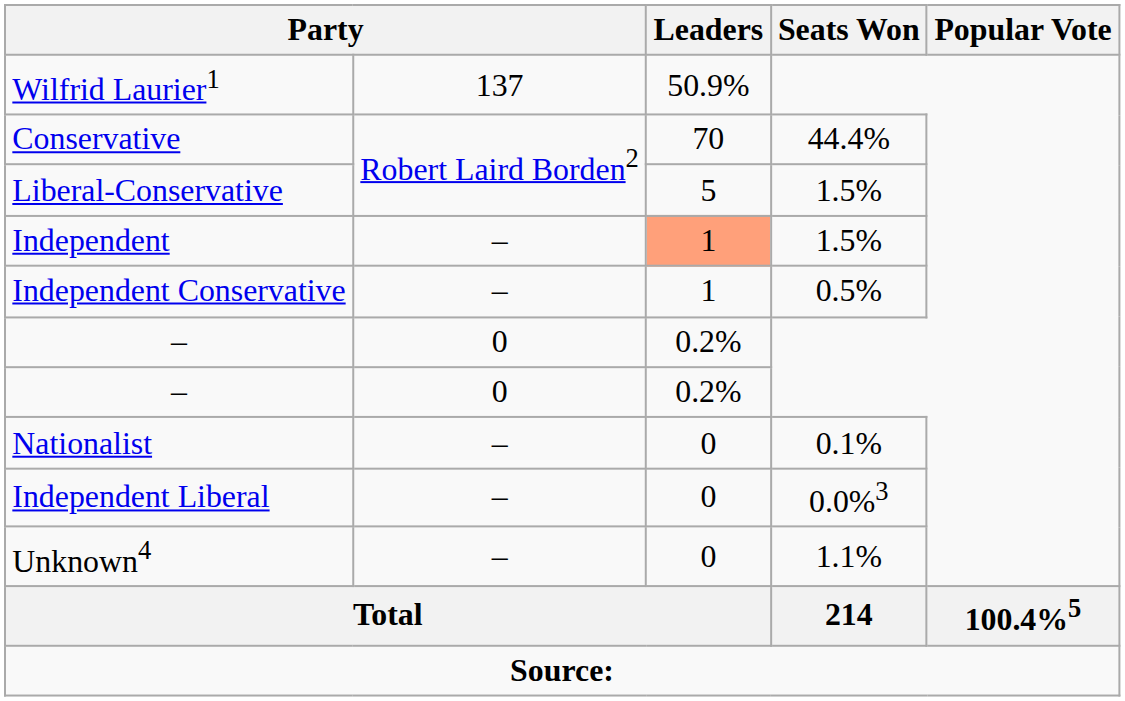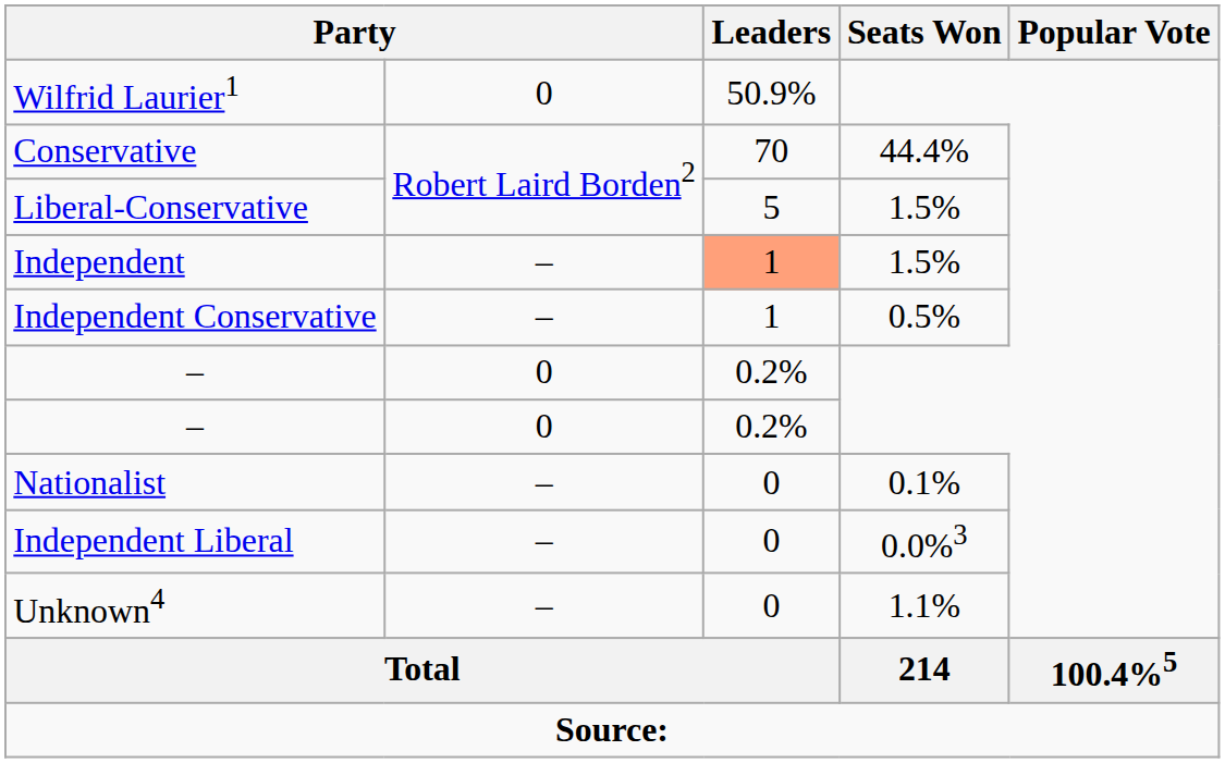 <table class="wikitable">
 <tr>
 <th colspan="2">Party</th>
 <th>Leaders</th>
 <th>Seats Won</th>
 <th>Popular Vote</th>
 </tr>
 <tr>
 <td><a href='#'>Wilfrid Laurier</a><sup>1</sup></td>
-<td align=center>137</td>
+<td align=center>0</td>
 <td align=center>50.9%</td>
 </tr>
 <tr>
 <td><a href='#'>Conservative</a></td>
 <td rowspan=2><a href='#'>Robert Laird Borden</a><sup>2</sup></td>
 <td align=center>70</td>
 <td align=center>44.4%</td>
 </tr>
 <tr>
 <td><a href='#'>Liberal-Conservative</a></td>
 <td align=center>5</td>
 <td align=center>1.5%</td>
 </tr>
 <tr>
 <td><a href='#'>Independent</a></td>
 <td align=center>–</td>
 <td align=center style="background: lightsalmon;">1</td>
 <td align=center>1.5%</td>
 </tr>
 <tr>
 <td><a href='#'>Independent Conservative</a></td>
 <td align=center>–</td>
 <td align=center>1</td>
 <td align=center>0.5%</td>
 </tr>
 <tr>
 <td align=center>–</td>
 <td align=center>0</td>
 <td align=center>0.2%</td>
 </tr>
 <tr>
 <td align=center>–</td>
 <td align=center>0</td>
 <td align=center>0.2%</td>
 </tr>
 <tr>
 <td><a href='#'>Nationalist</a></td>
 <td align=center>–</td>
 <td align=center>0</td>
 <td align=center>0.1%</td>
 </tr>
 <tr>
 <td><a href='#'>Independent Liberal</a></td>
 <td align=center>–</td>
 <td align=center>0</td>
 <td align=center>0.0%<sup>3</sup></td>
 </tr>
 <tr>
 <td>Unknown<sup>4</sup></td>
 <td align=center>–</td>
 <td align=center>0</td>
 <td align=center>1.1%</td>
 </tr>
 <tr>
 <th colspan=3 align=left>Total</th>
 <th align=right>214</th>
 <th align=right>100.4%<sup>5</sup></th>
 </tr>
 <tr>
 <td align="center" colspan=5><strong>Source:</strong>  </td>
 </tr>
 </table>
